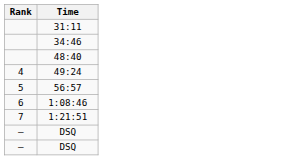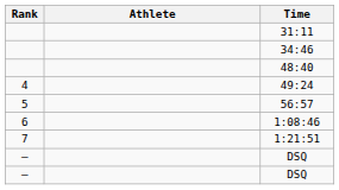 <table class=wikitable style="text-align:center">
 <tr>
 <th width=40>Rank</th>
+<th width=250>Athlete</th>
 <th width=80>Time</th>
 </tr>
 <tr>
 <td></td>
+<td align=left></td>
 <td>31:11</td>
 </tr>
 <tr>
 <td></td>
+<td align=left></td>
 <td>34:46</td>
 </tr>
 <tr>
 <td></td>
+<td align=left></td>
 <td>48:40</td>
 </tr>
 <tr>
 <td>4</td>
+<td align=left></td>
 <td>49:24</td>
 </tr>
 <tr>
 <td>5</td>
+<td align=left></td>
 <td>56:57</td>
 </tr>
 <tr>
 <td>6</td>
+<td align=left></td>
 <td>1:08:46</td>
 </tr>
 <tr>
 <td>7</td>
+<td align=left></td>
 <td>1:21:51</td>
 </tr>
 <tr>
 <td>—</td>
+<td align=left></td>
 <td>DSQ</td>
 </tr>
 <tr>
 <td>—</td>
+<td align=left></td>
 <td>DSQ</td>
 </tr>
 </table>
